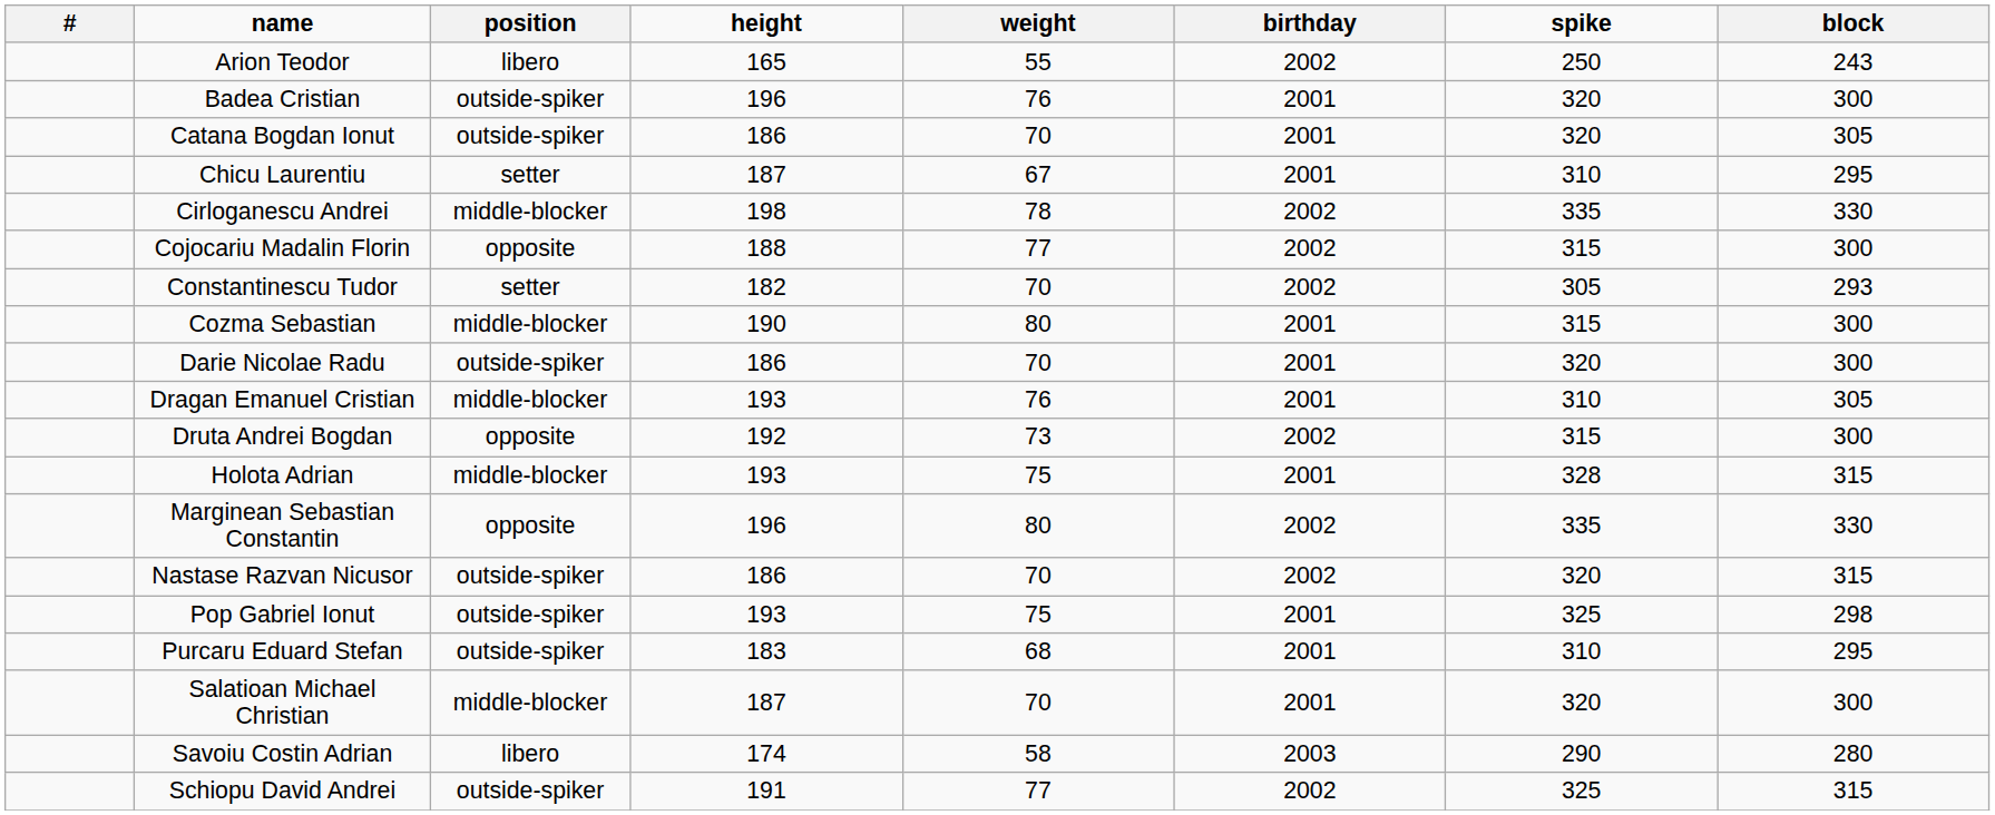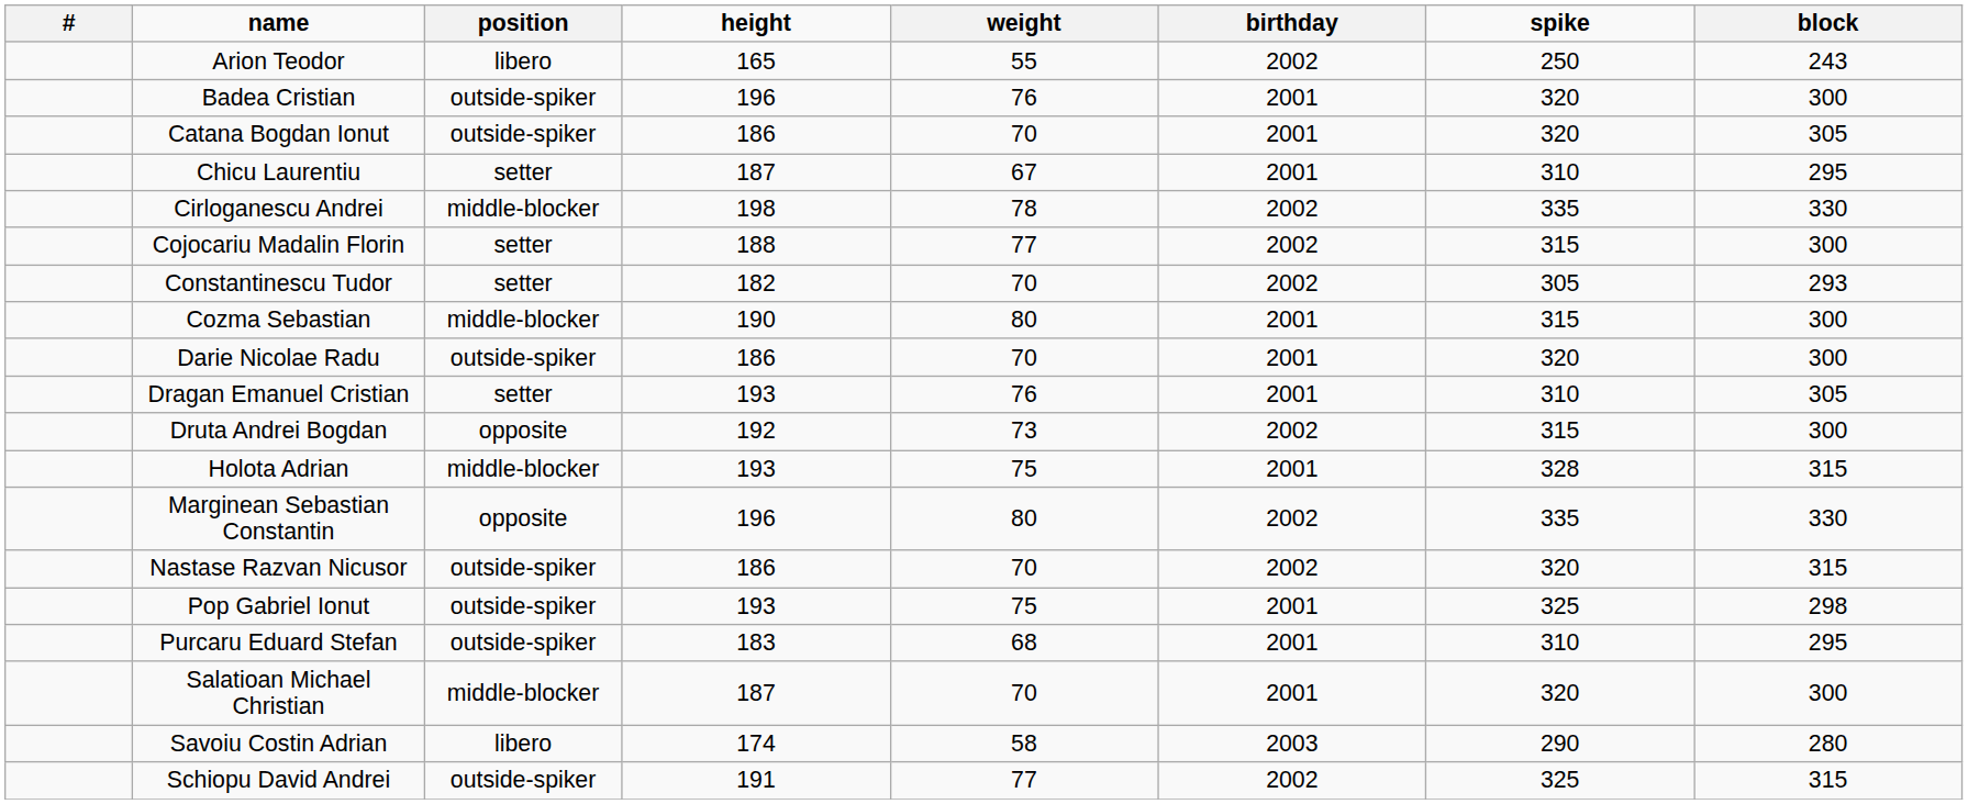 <table Class="wikitable sortable" style="text-align:center;">
 <tr>
 <th Style="width:5em">#</th>
 <td style="width:12em"><strong>name</strong></td>
 <th Style="width:8em"><strong>position</strong></th>
 <td style="width:11em"><strong>height</strong></td>
 <th Style="width:11em"><strong>weight</strong></th>
 <th Style="width:11em"><strong>birthday</strong></th>
 <td style="width:11em"><strong>spike</strong></td>
 <th Style="width:11em"><strong>block</strong></th>
 </tr>
 <tr>
 <td></td>
 <td>Arion Teodor</td>
 <td>libero</td>
 <td>165</td>
 <td>55</td>
 <td>2002</td>
 <td>250</td>
 <td>243</td>
 </tr>
 <tr>
 <td></td>
 <td>Badea Cristian</td>
 <td>outside-spiker</td>
 <td>196</td>
 <td>76</td>
 <td>2001</td>
 <td>320</td>
 <td>300</td>
 </tr>
 <tr>
 <td></td>
 <td>Catana Bogdan Ionut</td>
 <td>outside-spiker</td>
 <td>186</td>
 <td>70</td>
 <td>2001</td>
 <td>320</td>
 <td>305</td>
 </tr>
 <tr>
 <td></td>
 <td>Chicu Laurentiu</td>
 <td>setter</td>
 <td>187</td>
 <td>67</td>
 <td>2001</td>
 <td>310</td>
 <td>295</td>
 </tr>
 <tr>
 <td></td>
 <td>Cirloganescu Andrei</td>
 <td>middle-blocker</td>
 <td>198</td>
 <td>78</td>
 <td>2002</td>
 <td>335</td>
 <td>330</td>
 </tr>
 <tr>
 <td></td>
 <td>Cojocariu Madalin Florin</td>
-<td>opposite</td>
+<td>setter</td>
 <td>188</td>
 <td>77</td>
 <td>2002</td>
 <td>315</td>
 <td>300</td>
 </tr>
 <tr>
 <td></td>
 <td>Constantinescu Tudor</td>
 <td>setter</td>
 <td>182</td>
 <td>70</td>
 <td>2002</td>
 <td>305</td>
 <td>293</td>
 </tr>
 <tr>
 <td></td>
 <td>Cozma Sebastian</td>
 <td>middle-blocker</td>
 <td>190</td>
 <td>80</td>
 <td>2001</td>
 <td>315</td>
 <td>300</td>
 </tr>
 <tr>
 <td></td>
 <td>Darie Nicolae Radu</td>
 <td>outside-spiker</td>
 <td>186</td>
 <td>70</td>
 <td>2001</td>
 <td>320</td>
 <td>300</td>
 </tr>
 <tr>
 <td></td>
 <td>Dragan Emanuel Cristian</td>
-<td>middle-blocker</td>
+<td>setter</td>
 <td>193</td>
 <td>76</td>
 <td>2001</td>
 <td>310</td>
 <td>305</td>
 </tr>
 <tr>
 <td></td>
 <td>Druta Andrei Bogdan</td>
 <td>opposite</td>
 <td>192</td>
 <td>73</td>
 <td>2002</td>
 <td>315</td>
 <td>300</td>
 </tr>
 <tr>
 <td></td>
 <td>Holota Adrian</td>
 <td>middle-blocker</td>
 <td>193</td>
 <td>75</td>
 <td>2001</td>
 <td>328</td>
 <td>315</td>
 </tr>
 <tr>
 <td></td>
 <td>Marginean Sebastian Constantin</td>
 <td>opposite</td>
 <td>196</td>
 <td>80</td>
 <td>2002</td>
 <td>335</td>
 <td>330</td>
 </tr>
 <tr>
 <td></td>
 <td>Nastase Razvan Nicusor</td>
 <td>outside-spiker</td>
 <td>186</td>
 <td>70</td>
 <td>2002</td>
 <td>320</td>
 <td>315</td>
 </tr>
 <tr>
 <td></td>
 <td>Pop Gabriel Ionut</td>
 <td>outside-spiker</td>
 <td>193</td>
 <td>75</td>
 <td>2001</td>
 <td>325</td>
 <td>298</td>
 </tr>
 <tr>
 <td></td>
 <td>Purcaru Eduard Stefan</td>
 <td>outside-spiker</td>
 <td>183</td>
 <td>68</td>
 <td>2001</td>
 <td>310</td>
 <td>295</td>
 </tr>
 <tr>
 <td></td>
 <td>Salatioan Michael Christian</td>
 <td>middle-blocker</td>
 <td>187</td>
 <td>70</td>
 <td>2001</td>
 <td>320</td>
 <td>300</td>
 </tr>
 <tr>
 <td></td>
 <td>Savoiu Costin Adrian</td>
 <td>libero</td>
 <td>174</td>
 <td>58</td>
 <td>2003</td>
 <td>290</td>
 <td>280</td>
 </tr>
 <tr>
 <td></td>
 <td>Schiopu David Andrei</td>
 <td>outside-spiker</td>
 <td>191</td>
 <td>77</td>
 <td>2002</td>
 <td>325</td>
 <td>315</td>
 </tr>
 <tr>
 </tr>
 </table>
